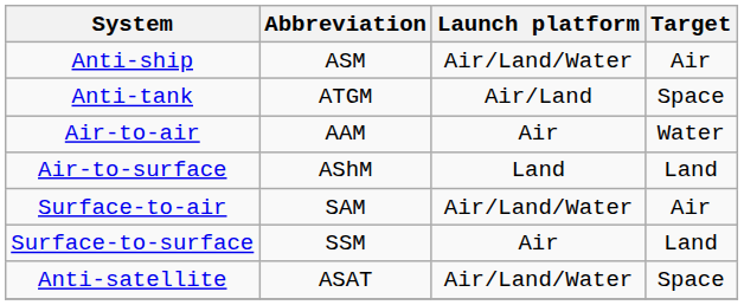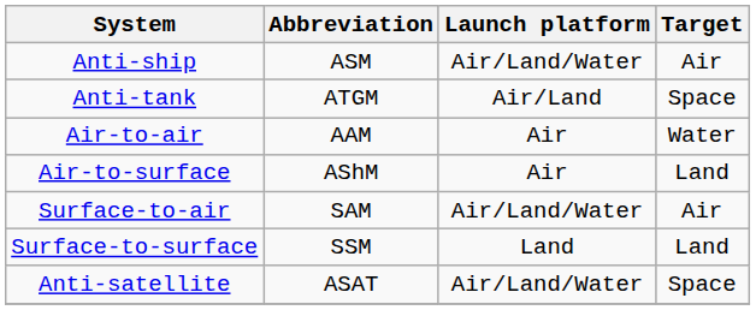 <table class="wikitable sortable" style="text-align:center;"style="font-size: 85%">
 <tr>
 <th>System</th>
 <th>Abbreviation</th>
 <th>Launch platform</th>
 <th>Target</th>
 </tr>
 <tr>
 <td><a href='#'>Anti-ship</a></td>
 <td>ASM</td>
 <td>Air/Land/Water</td>
 <td>Air</td>
 </tr>
 <tr>
 <td><a href='#'>Anti-tank</a></td>
 <td>ATGM</td>
 <td>Air/Land</td>
 <td>Space</td>
 </tr>
 <tr>
 <td><a href='#'>Air-to-air</a></td>
 <td>AAM</td>
 <td>Air</td>
 <td>Water</td>
 </tr>
 <tr>
 <td><a href='#'>Air-to-surface</a></td>
 <td>AShM</td>
-<td>Land</td>
+<td>Air</td>
 <td>Land</td>
 </tr>
 <tr>
 <td><a href='#'>Surface-to-air</a></td>
 <td>SAM</td>
 <td>Air/Land/Water</td>
 <td>Air</td>
 </tr>
 <tr>
 <td><a href='#'>Surface-to-surface</a></td>
 <td>SSM</td>
-<td>Air</td>
+<td>Land</td>
 <td>Land</td>
 </tr>
 <tr>
 <td><a href='#'>Anti-satellite</a></td>
 <td>ASAT</td>
 <td>Air/Land/Water</td>
 <td>Space</td>
 </tr>
 <tr>
 </tr>
 </table>
